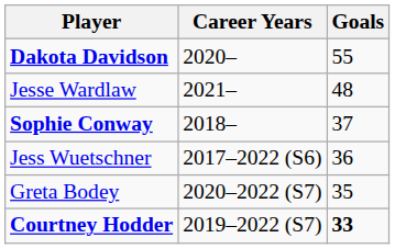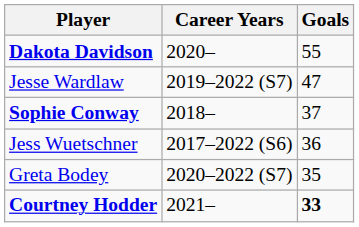 <table class="wikitable">
 <tr>
 <th>Player</th>
 <th>Career Years</th>
 <th>Goals</th>
 </tr>
 <tr>
 <td><strong><a href='#'>Dakota Davidson</a></strong></td>
 <td>2020–</td>
 <td>55</td>
 </tr>
 <tr>
 <td><a href='#'>Jesse Wardlaw</a></td>
-<td>2021–</td>
-<td>48</td>
+<td>2019–2022 (S7)</td>
+<td>47</td>
 </tr>
 <tr>
 <td><strong><a href='#'>Sophie Conway</a></strong></td>
 <td>2018–</td>
 <td>37</td>
 </tr>
 <tr>
 <td><a href='#'>Jess Wuetschner</a></td>
 <td>2017–2022 (S6)</td>
 <td>36</td>
 </tr>
 <tr>
 <td><a href='#'>Greta Bodey</a></td>
 <td>2020–2022 (S7)</td>
 <td>35</td>
 </tr>
 <tr>
 <td><strong><a href='#'>Courtney Hodder</a></strong></td>
-<td>2019–2022 (S7)</td>
+<td>2021–</td>
 <td><strong>33</strong></td>
 </tr>
 </table>
